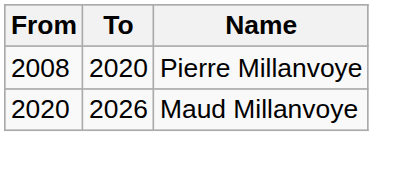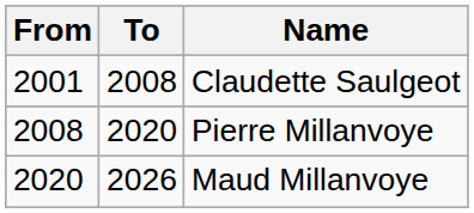 <table class="wikitable">
 <tr>
 <th>From</th>
 <th>To</th>
 <th>Name</th>
+</tr>
+<tr>
+<td>2001</td>
+<td>2008</td>
+<td>Claudette Saulgeot</td>
 </tr>
 <tr>
 <td>2008</td>
 <td>2020</td>
 <td>Pierre Millanvoye</td>
 </tr>
 <tr>
 <td>2020</td>
 <td>2026</td>
 <td>Maud Millanvoye</td>
 </tr>
 </table>
